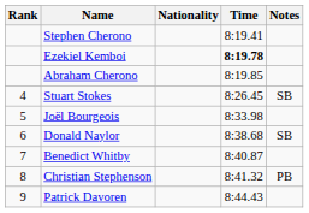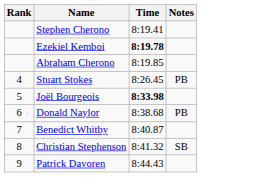 <table class="wikitable sortable" style="text-align:center">
 <tr>
 <th>Rank</th>
 <th>Name</th>
-<th>Nationality</th>
 <th>Time</th>
 <th>Notes</th>
 </tr>
 <tr>
 <td></td>
 <td align=left><a href='#'>Stephen Cherono</a></td>
-<td align=left></td>
 <td>8:19.41</td>
 <td></td>
 </tr>
 <tr>
 <td></td>
 <td align=left><a href='#'>Ezekiel Kemboi</a></td>
-<td align=left></td>
 <td><strong>8:19.78</strong></td>
 <td></td>
 </tr>
 <tr>
 <td></td>
 <td align=left><a href='#'>Abraham Cherono</a></td>
-<td align=left></td>
 <td>8:19.85</td>
 <td></td>
 </tr>
 <tr>
 <td>4</td>
 <td align=left><a href='#'>Stuart Stokes</a></td>
-<td align=left></td>
 <td>8:26.45</td>
-<td>SB</td>
+<td>PB</td>
 </tr>
 <tr>
 <td>5</td>
 <td align=left><a href='#'>Joël Bourgeois</a></td>
-<td align=left></td>
-<td>8:33.98</td>
+<td><strong>8:33.98</strong></td>
 <td></td>
 </tr>
 <tr>
 <td>6</td>
 <td align=left><a href='#'>Donald Naylor</a></td>
-<td align=left></td>
 <td>8:38.68</td>
-<td>SB</td>
+<td>PB</td>
 </tr>
 <tr>
 <td>7</td>
 <td align=left><a href='#'>Benedict Whitby</a></td>
-<td align=left></td>
 <td>8:40.87</td>
 <td></td>
 </tr>
 <tr>
 <td>8</td>
 <td align=left><a href='#'>Christian Stephenson</a></td>
-<td align=left></td>
 <td>8:41.32</td>
-<td>PB</td>
+<td>SB</td>
 </tr>
 <tr>
 <td>9</td>
 <td align=left><a href='#'>Patrick Davoren</a></td>
-<td align=left></td>
 <td>8:44.43</td>
 <td></td>
 </tr>
 </table>
